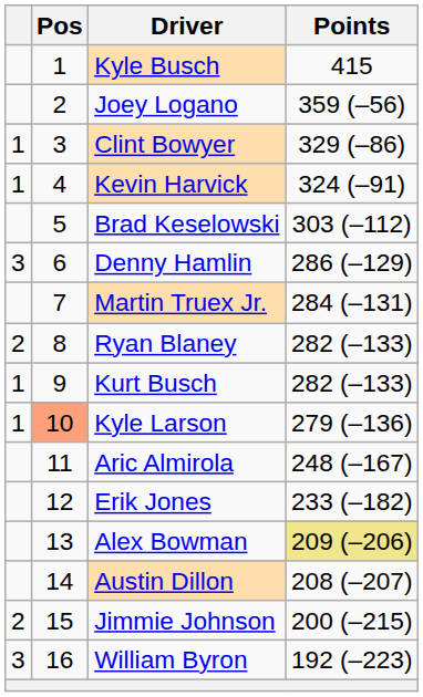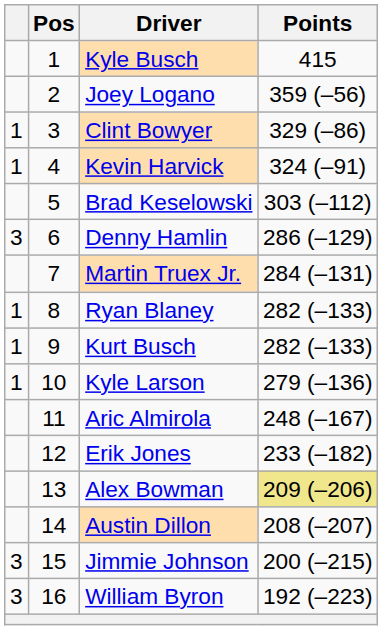 <table class="wikitable" style="font-size: 95%">
 <tr>
 <th></th>
 <th>Pos</th>
 <th>Driver</th>
 <th>Points</th>
 </tr>
 <tr>
 <td align="left"></td>
 <td style="text-align:center;">1</td>
 <td style="background:#FFDEAD;"><a href='#'>Kyle Busch</a></td>
 <td style="text-align:center;">415</td>
 </tr>
 <tr>
 <td align="left"></td>
 <td style="text-align:center;">2</td>
 <td><a href='#'>Joey Logano</a></td>
 <td style="text-align:center;">359 (–56)</td>
 </tr>
 <tr>
 <td align="left"> 1</td>
 <td style="text-align:center;">3</td>
 <td style="background:#FFDEAD;"><a href='#'>Clint Bowyer</a></td>
 <td style="text-align:center;">329 (–86)</td>
 </tr>
 <tr>
 <td align="left"> 1</td>
 <td style="text-align:center;">4</td>
 <td style="background:#FFDEAD;"><a href='#'>Kevin Harvick</a></td>
 <td style="text-align:center;">324 (–91)</td>
 </tr>
 <tr>
 <td align="left"></td>
 <td style="text-align:center;">5</td>
 <td><a href='#'>Brad Keselowski</a></td>
 <td style="text-align:center;">303 (–112)</td>
 </tr>
 <tr>
 <td align="left"> 3</td>
 <td style="text-align:center;">6</td>
 <td><a href='#'>Denny Hamlin</a></td>
 <td style="text-align:center;">286 (–129)</td>
 </tr>
 <tr>
 <td align="left"></td>
 <td style="text-align:center;">7</td>
 <td style="background:#FFDEAD;"><a href='#'>Martin Truex Jr.</a></td>
 <td style="text-align:center;">284 (–131)</td>
 </tr>
 <tr>
-<td align="left"> 2</td>
+<td align="left"> 1</td>
 <td style="text-align:center;">8</td>
 <td><a href='#'>Ryan Blaney</a></td>
 <td style="text-align:center;">282 (–133)</td>
 </tr>
 <tr>
 <td align="left"> 1</td>
 <td style="text-align:center;">9</td>
 <td><a href='#'>Kurt Busch</a></td>
 <td style="text-align:center;">282 (–133)</td>
 </tr>
 <tr>
 <td align="left"> 1</td>
-<td style="background: lightsalmon; text-align:center;">10</td>
+<td style="text-align:center;">10</td>
 <td><a href='#'>Kyle Larson</a></td>
 <td style="text-align:center;">279 (–136)</td>
 </tr>
 <tr>
 <td align="left"></td>
 <td style="text-align:center;">11</td>
 <td><a href='#'>Aric Almirola</a></td>
 <td style="text-align:center;">248 (–167)</td>
 </tr>
 <tr>
 <td align="left"></td>
 <td style="text-align:center;">12</td>
 <td><a href='#'>Erik Jones</a></td>
 <td style="text-align:center;">233 (–182)</td>
 </tr>
 <tr>
 <td align="left"></td>
 <td style="text-align:center;">13</td>
 <td><a href='#'>Alex Bowman</a></td>
 <td style="background: khaki; text-align:center;">209 (–206)</td>
 </tr>
 <tr>
 <td align="left"></td>
 <td style="text-align:center;">14</td>
 <td style="background:#FFDEAD;"><a href='#'>Austin Dillon</a></td>
 <td style="text-align:center;">208 (–207)</td>
 </tr>
 <tr>
-<td align="left"> 2</td>
+<td align="left"> 3</td>
 <td style="text-align:center;">15</td>
 <td><a href='#'>Jimmie Johnson</a></td>
 <td style="text-align:center;">200 (–215)</td>
 </tr>
 <tr>
 <td align="left"> 3</td>
 <td style="text-align:center;">16</td>
 <td><a href='#'>William Byron</a></td>
 <td style="text-align:center;">192 (–223)</td>
 </tr>
 <tr class="sortbottom">
 <th colspan="9"></th>
 </tr>
 </table>
